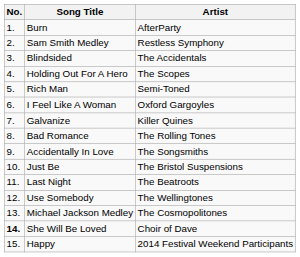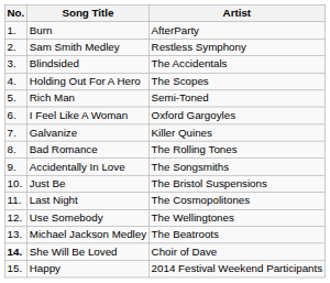 <table class="wikitable">
 <tr>
 <th>No.</th>
 <th>Song Title</th>
 <th>Artist</th>
 </tr>
 <tr>
 <td>1.</td>
 <td>Burn</td>
 <td>AfterParty</td>
 </tr>
 <tr>
 <td>2.</td>
 <td>Sam Smith Medley</td>
 <td>Restless Symphony</td>
 </tr>
 <tr>
 <td>3.</td>
 <td>Blindsided</td>
 <td>The Accidentals</td>
 </tr>
 <tr>
 <td>4.</td>
 <td>Holding Out For A Hero</td>
 <td>The Scopes</td>
 </tr>
 <tr>
 <td>5.</td>
 <td>Rich Man</td>
 <td>Semi-Toned</td>
 </tr>
 <tr>
 <td>6.</td>
 <td>I Feel Like A Woman</td>
 <td>Oxford Gargoyles</td>
 </tr>
 <tr>
 <td>7.</td>
 <td>Galvanize</td>
 <td>Killer Quines</td>
 </tr>
 <tr>
 <td>8.</td>
 <td>Bad Romance</td>
 <td>The Rolling Tones</td>
 </tr>
 <tr>
 <td>9.</td>
 <td>Accidentally In Love</td>
 <td>The Songsmiths</td>
 </tr>
 <tr>
 <td>10.</td>
 <td>Just Be</td>
 <td>The Bristol Suspensions</td>
 </tr>
 <tr>
 <td>11.</td>
 <td>Last Night</td>
-<td>The Beatroots</td>
+<td>The Cosmopolitones</td>
 </tr>
 <tr>
 <td>12.</td>
 <td>Use Somebody</td>
 <td>The Wellingtones</td>
 </tr>
 <tr>
 <td>13.</td>
 <td>Michael Jackson Medley</td>
-<td>The Cosmopolitones</td>
+<td>The Beatroots</td>
 </tr>
 <tr>
 <td><strong>14.</strong></td>
 <td>She Will Be Loved</td>
 <td>Choir of Dave</td>
 </tr>
 <tr>
 <td>15.</td>
 <td>Happy</td>
 <td>2014 Festival Weekend Participants</td>
 </tr>
 </table>
